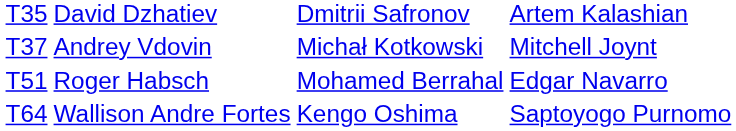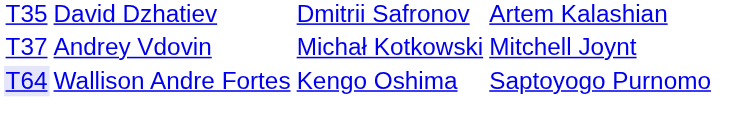 <table>
 <tr>
 <td><a href='#'>T35</a></td>
 <td><a href='#'>David Dzhatiev</a><br></td>
 <td><a href='#'>Dmitrii Safronov</a><br></td>
 <td><a href='#'>Artem Kalashian</a><br></td>
 </tr>
 <tr>
 <td><a href='#'>T37</a></td>
 <td><a href='#'>Andrey Vdovin</a><br></td>
 <td><a href='#'>Michał Kotkowski</a><br></td>
 <td><a href='#'>Mitchell Joynt</a><br></td>
 </tr>
 <tr>
-<td><a href='#'>T51</a></td>
-<td><a href='#'>Roger Habsch</a><br></td>
-<td><a href='#'>Mohamed Berrahal</a><br></td>
-<td><a href='#'>Edgar Navarro</a><br></td>
-</tr>
-<tr>
-<td><a href='#'>T64</a></td>
+<td style="background: lavender;"><a href='#'>T64</a></td>
 <td><a href='#'>Wallison Andre Fortes</a><br></td>
 <td><a href='#'>Kengo Oshima</a><br></td>
 <td><a href='#'>Saptoyogo Purnomo</a><br></td>
 </tr>
 </table>
